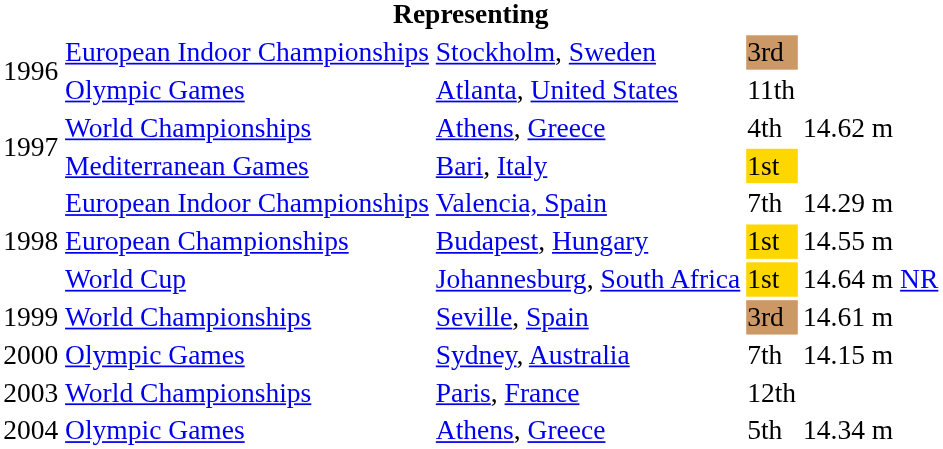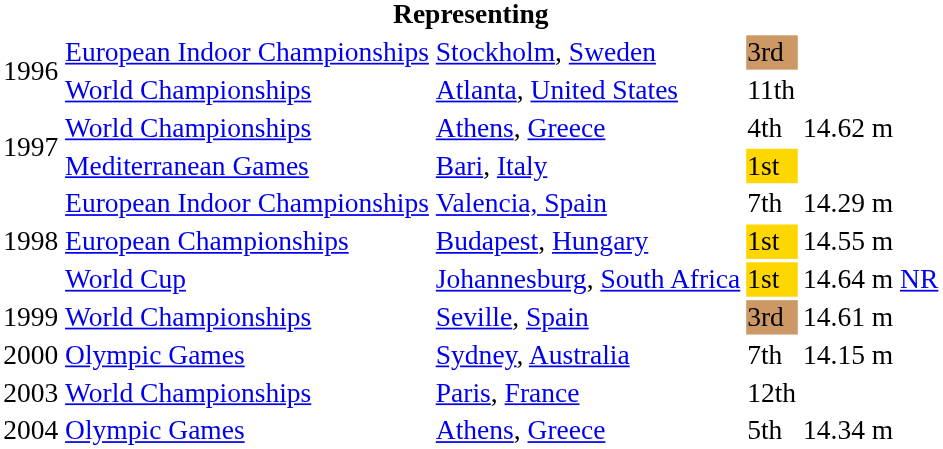 <table>
 <tr>
 <th colspan="5">Representing </th>
 </tr>
 <tr>
 <td rowspan=2>1996</td>
 <td><a href='#'>European Indoor Championships</a></td>
 <td><a href='#'>Stockholm</a>, <a href='#'>Sweden</a></td>
 <td bgcolor="CC9966">3rd</td>
 <td></td>
 </tr>
 <tr>
-<td><a href='#'>Olympic Games</a></td>
+<td><a href='#'>World Championships</a></td>
 <td><a href='#'>Atlanta</a>, <a href='#'>United States</a></td>
 <td>11th</td>
 <td></td>
 </tr>
 <tr>
 <td rowspan=2>1997</td>
 <td><a href='#'>World Championships</a></td>
 <td><a href='#'>Athens</a>, <a href='#'>Greece</a></td>
 <td>4th</td>
 <td>14.62 m</td>
 </tr>
 <tr>
 <td><a href='#'>Mediterranean Games</a></td>
 <td><a href='#'>Bari</a>, <a href='#'>Italy</a></td>
 <td bgcolor="gold">1st</td>
 <td></td>
 </tr>
 <tr>
 <td rowspan=3>1998</td>
 <td><a href='#'>European Indoor Championships</a></td>
 <td><a href='#'>Valencia, Spain</a></td>
 <td>7th</td>
 <td>14.29 m</td>
 </tr>
 <tr>
 <td><a href='#'>European Championships</a></td>
 <td><a href='#'>Budapest</a>, <a href='#'>Hungary</a></td>
 <td bgcolor="gold">1st</td>
 <td>14.55 m</td>
 </tr>
 <tr>
 <td><a href='#'>World Cup</a></td>
 <td><a href='#'>Johannesburg</a>, <a href='#'>South Africa</a></td>
 <td bgcolor="gold">1st</td>
 <td>14.64 m <a href='#'>NR</a></td>
 </tr>
 <tr>
 <td>1999</td>
 <td><a href='#'>World Championships</a></td>
 <td><a href='#'>Seville</a>, <a href='#'>Spain</a></td>
 <td bgcolor="CC9966">3rd</td>
 <td>14.61 m</td>
 </tr>
 <tr>
 <td>2000</td>
 <td><a href='#'>Olympic Games</a></td>
 <td><a href='#'>Sydney</a>, <a href='#'>Australia</a></td>
 <td>7th</td>
 <td>14.15 m</td>
 </tr>
 <tr>
 <td>2003</td>
 <td><a href='#'>World Championships</a></td>
 <td><a href='#'>Paris</a>, <a href='#'>France</a></td>
 <td>12th</td>
 <td></td>
 </tr>
 <tr>
 <td>2004</td>
 <td><a href='#'>Olympic Games</a></td>
 <td><a href='#'>Athens</a>, <a href='#'>Greece</a></td>
 <td>5th</td>
 <td>14.34 m</td>
 </tr>
 </table>
